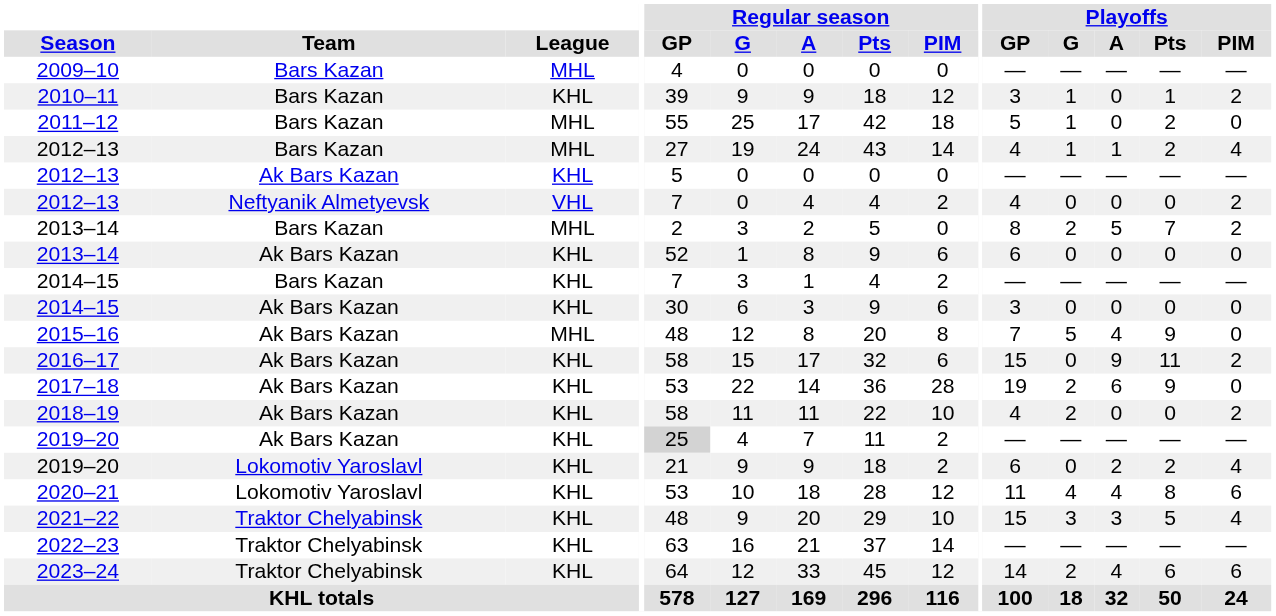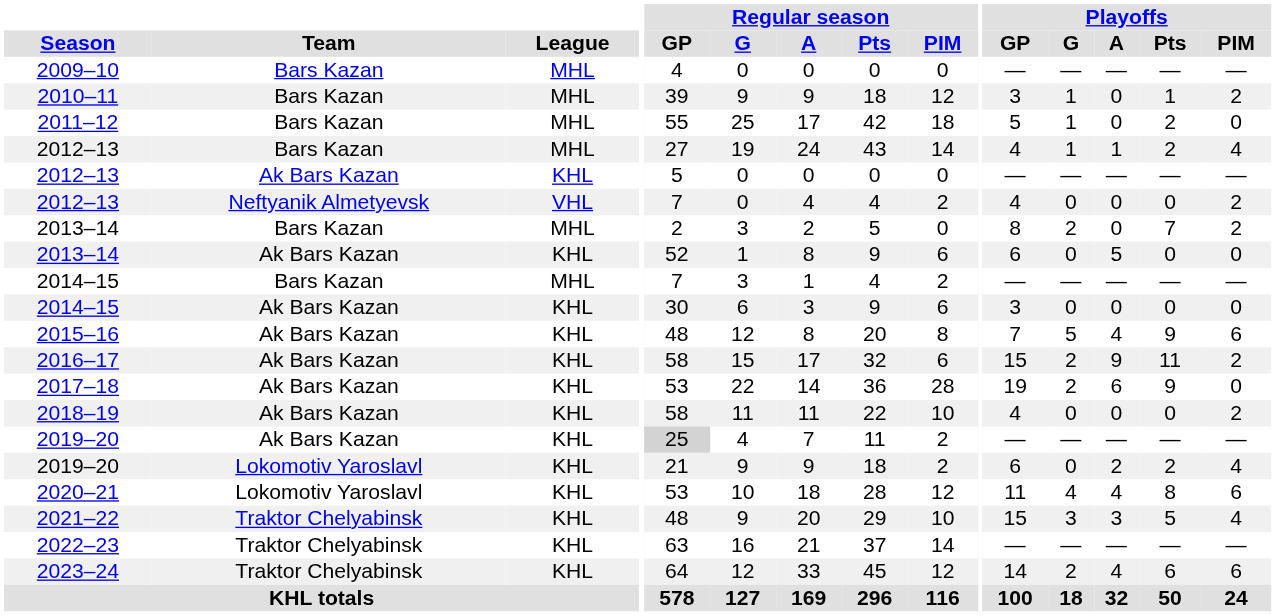 <table border="0" cellpadding="1" cellspacing="0" style="text-align:center; width:60em">
 <tr bgcolor="#e0e0e0">
 <th colspan="3" bgcolor="#ffffff"></th>
 <th rowspan="99" bgcolor="#ffffff"></th>
 <th colspan="5"><a href='#'>Regular season</a></th>
 <th rowspan="99" bgcolor="#ffffff"></th>
 <th colspan="5"><a href='#'>Playoffs</a></th>
 </tr>
 <tr bgcolor="#e0e0e0">
 <th><a href='#'>Season</a></th>
 <th>Team</th>
 <th>League</th>
 <th>GP</th>
 <th><a href='#'>G</a></th>
 <th><a href='#'>A</a></th>
 <th><a href='#'>Pts</a></th>
 <th><a href='#'>PIM</a></th>
 <th>GP</th>
 <th>G</th>
 <th>A</th>
 <th>Pts</th>
 <th>PIM</th>
 </tr>
 <tr>
 <td><a href='#'>2009–10</a></td>
 <td><a href='#'>Bars Kazan</a></td>
 <td><a href='#'>MHL</a></td>
 <td>4</td>
 <td>0</td>
 <td>0</td>
 <td>0</td>
 <td>0</td>
 <td>—</td>
 <td>—</td>
 <td>—</td>
 <td>—</td>
 <td>—</td>
 </tr>
 <tr bgcolor="#f0f0f0">
 <td><a href='#'>2010–11</a></td>
 <td>Bars Kazan</td>
-<td>KHL</td>
+<td>MHL</td>
 <td>39</td>
 <td>9</td>
 <td>9</td>
 <td>18</td>
 <td>12</td>
 <td>3</td>
 <td>1</td>
 <td>0</td>
 <td>1</td>
 <td>2</td>
 </tr>
 <tr>
 <td><a href='#'>2011–12</a></td>
 <td>Bars Kazan</td>
 <td>MHL</td>
 <td>55</td>
 <td>25</td>
 <td>17</td>
 <td>42</td>
 <td>18</td>
 <td>5</td>
 <td>1</td>
 <td>0</td>
 <td>2</td>
 <td>0</td>
 </tr>
 <tr bgcolor="#f0f0f0">
 <td 2012–13 MHL season>2012–13</td>
 <td>Bars Kazan</td>
 <td>MHL</td>
 <td>27</td>
 <td>19</td>
 <td>24</td>
 <td>43</td>
 <td>14</td>
 <td>4</td>
 <td>1</td>
 <td>1</td>
 <td>2</td>
 <td>4</td>
 </tr>
 <tr>
 <td><a href='#'>2012–13</a></td>
 <td><a href='#'>Ak Bars Kazan</a></td>
 <td><a href='#'>KHL</a></td>
 <td>5</td>
 <td>0</td>
 <td>0</td>
 <td>0</td>
 <td>0</td>
 <td>—</td>
 <td>—</td>
 <td>—</td>
 <td>—</td>
 <td>—</td>
 </tr>
 <tr bgcolor="#f0f0f0">
 <td><a href='#'>2012–13</a></td>
 <td><a href='#'>Neftyanik Almetyevsk</a></td>
 <td><a href='#'>VHL</a></td>
 <td>7</td>
 <td>0</td>
 <td>4</td>
 <td>4</td>
 <td>2</td>
 <td>4</td>
 <td>0</td>
 <td>0</td>
 <td>0</td>
 <td>2</td>
 </tr>
 <tr>
 <td>2013–14</td>
 <td>Bars Kazan</td>
 <td>MHL</td>
 <td>2</td>
 <td>3</td>
 <td>2</td>
 <td>5</td>
 <td>0</td>
 <td>8</td>
 <td>2</td>
-<td>5</td>
+<td>0</td>
 <td>7</td>
 <td>2</td>
 </tr>
 <tr bgcolor="#f0f0f0">
 <td><a href='#'>2013–14</a></td>
 <td>Ak Bars Kazan</td>
 <td>KHL</td>
 <td>52</td>
 <td>1</td>
 <td>8</td>
 <td>9</td>
 <td>6</td>
 <td>6</td>
 <td>0</td>
-<td>0</td>
+<td>5</td>
 <td>0</td>
 <td>0</td>
 </tr>
 <tr>
 <td>2014–15</td>
 <td>Bars Kazan</td>
-<td>KHL</td>
+<td>MHL</td>
 <td>7</td>
 <td>3</td>
 <td>1</td>
 <td>4</td>
 <td>2</td>
 <td>—</td>
 <td>—</td>
 <td>—</td>
 <td>—</td>
 <td>—</td>
 </tr>
 <tr bgcolor="#f0f0f0">
 <td><a href='#'>2014–15</a></td>
 <td>Ak Bars Kazan</td>
 <td>KHL</td>
 <td>30</td>
 <td>6</td>
 <td>3</td>
 <td>9</td>
 <td>6</td>
 <td>3</td>
 <td>0</td>
 <td>0</td>
 <td>0</td>
 <td>0</td>
 </tr>
 <tr>
 <td><a href='#'>2015–16</a></td>
 <td>Ak Bars Kazan</td>
-<td>MHL</td>
+<td>KHL</td>
 <td>48</td>
 <td>12</td>
 <td>8</td>
 <td>20</td>
 <td>8</td>
 <td>7</td>
 <td>5</td>
 <td>4</td>
 <td>9</td>
-<td>0</td>
+<td>6</td>
 </tr>
 <tr bgcolor="#f0f0f0">
 <td><a href='#'>2016–17</a></td>
 <td>Ak Bars Kazan</td>
 <td>KHL</td>
 <td>58</td>
 <td>15</td>
 <td>17</td>
 <td>32</td>
 <td>6</td>
 <td>15</td>
-<td>0</td>
+<td>2</td>
 <td>9</td>
 <td>11</td>
 <td>2</td>
 </tr>
 <tr>
 <td><a href='#'>2017–18</a></td>
 <td>Ak Bars Kazan</td>
 <td>KHL</td>
 <td>53</td>
 <td>22</td>
 <td>14</td>
 <td>36</td>
 <td>28</td>
 <td>19</td>
 <td>2</td>
 <td>6</td>
 <td>9</td>
 <td>0</td>
 </tr>
 <tr bgcolor="#f0f0f0">
 <td><a href='#'>2018–19</a></td>
 <td>Ak Bars Kazan</td>
 <td>KHL</td>
 <td>58</td>
 <td>11</td>
 <td>11</td>
 <td>22</td>
 <td>10</td>
 <td>4</td>
-<td>2</td>
+<td>0</td>
 <td>0</td>
 <td>0</td>
 <td>2</td>
 </tr>
 <tr>
 <td><a href='#'>2019–20</a></td>
 <td>Ak Bars Kazan</td>
 <td>KHL</td>
 <td style="background: lightgrey;">25</td>
 <td>4</td>
 <td>7</td>
 <td>11</td>
 <td>2</td>
 <td>—</td>
 <td>—</td>
 <td>—</td>
 <td>—</td>
 <td>—</td>
 </tr>
 <tr bgcolor="#f0f0f0">
 <td>2019–20</td>
 <td><a href='#'>Lokomotiv Yaroslavl</a></td>
 <td>KHL</td>
 <td>21</td>
 <td>9</td>
 <td>9</td>
 <td>18</td>
 <td>2</td>
 <td>6</td>
 <td>0</td>
 <td>2</td>
 <td>2</td>
 <td>4</td>
 </tr>
 <tr>
 <td><a href='#'>2020–21</a></td>
 <td>Lokomotiv Yaroslavl</td>
 <td>KHL</td>
 <td>53</td>
 <td>10</td>
 <td>18</td>
 <td>28</td>
 <td>12</td>
 <td>11</td>
 <td>4</td>
 <td>4</td>
 <td>8</td>
 <td>6</td>
 </tr>
 <tr bgcolor="#f0f0f0">
 <td><a href='#'>2021–22</a></td>
 <td><a href='#'>Traktor Chelyabinsk</a></td>
 <td>KHL</td>
 <td>48</td>
 <td>9</td>
 <td>20</td>
 <td>29</td>
 <td>10</td>
 <td>15</td>
 <td>3</td>
 <td>3</td>
 <td>5</td>
 <td>4</td>
 </tr>
 <tr>
 <td><a href='#'>2022–23</a></td>
 <td>Traktor Chelyabinsk</td>
 <td>KHL</td>
 <td>63</td>
 <td>16</td>
 <td>21</td>
 <td>37</td>
 <td>14</td>
 <td>—</td>
 <td>—</td>
 <td>—</td>
 <td>—</td>
 <td>—</td>
 </tr>
 <tr bgcolor="#f0f0f0">
 <td><a href='#'>2023–24</a></td>
 <td>Traktor Chelyabinsk</td>
 <td>KHL</td>
 <td>64</td>
 <td>12</td>
 <td>33</td>
 <td>45</td>
 <td>12</td>
 <td>14</td>
 <td>2</td>
 <td>4</td>
 <td>6</td>
 <td>6</td>
 </tr>
 <tr bgcolor="#e0e0e0">
 <th colspan="3">KHL totals</th>
 <th>578</th>
 <th>127</th>
 <th>169</th>
 <th>296</th>
 <th>116</th>
 <th>100</th>
 <th>18</th>
 <th>32</th>
 <th>50</th>
 <th>24</th>
 </tr>
 </table>
